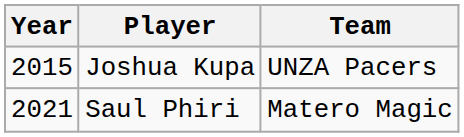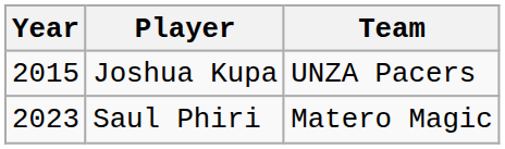 <table class="wikitable">
 <tr>
 <th>Year</th>
 <th>Player</th>
 <th>Team</th>
 </tr>
 <tr>
 <td>2015</td>
 <td>Joshua Kupa</td>
 <td>UNZA Pacers</td>
 </tr>
 <tr>
-<td>2021</td>
+<td>2023</td>
 <td>Saul Phiri</td>
 <td>Matero Magic</td>
 </tr>
 </table>
